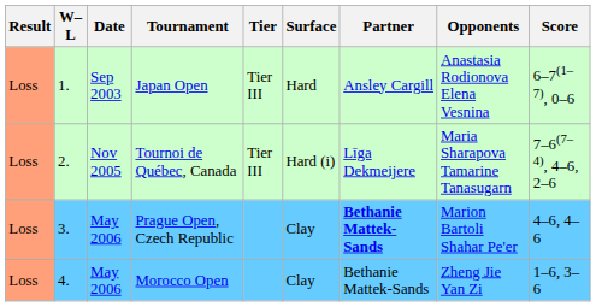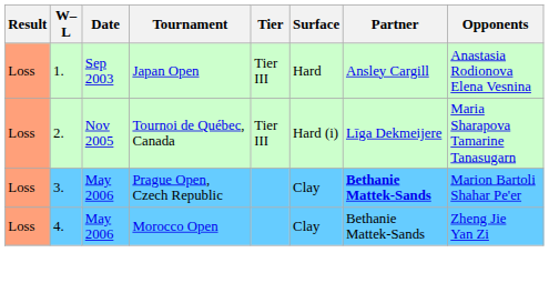 <table class="sortable wikitable">
 <tr>
 <th>Result</th>
 <th>W–L</th>
 <th>Date</th>
 <th>Tournament</th>
 <th>Tier</th>
 <th>Surface</th>
 <th>Partner</th>
 <th>Opponents</th>
-<th class="unsortable">Score</th>
 </tr>
 <tr bgcolor=CCFFCC>
 <td bgcolor=ffa07a>Loss</td>
 <td>1.</td>
 <td><a href='#'>Sep 2003</a></td>
 <td><a href='#'>Japan Open</a></td>
 <td>Tier III</td>
 <td>Hard</td>
 <td> <a href='#'>Ansley Cargill</a></td>
 <td> <a href='#'>Anastasia Rodionova</a> <br>  <a href='#'>Elena Vesnina</a></td>
-<td>6–7<sup>(1–7)</sup>, 0–6</td>
 </tr>
 <tr bgcolor=CCFFCC>
 <td bgcolor=FFA07A>Loss</td>
 <td>2.</td>
 <td><a href='#'>Nov 2005</a></td>
 <td><a href='#'>Tournoi de Québec</a>, Canada</td>
 <td>Tier III</td>
 <td>Hard (i)</td>
 <td> <a href='#'>Līga Dekmeijere</a></td>
 <td> <a href='#'>Maria Sharapova</a> <br>  <a href='#'>Tamarine Tanasugarn</a></td>
-<td>7–6<sup>(7–4)</sup>, 4–6, 2–6</td>
 </tr>
 <tr bgcolor=66CCFF>
 <td bgcolor=FFA07A>Loss</td>
 <td>3.</td>
 <td><a href='#'>May 2006</a></td>
 <td><a href='#'>Prague Open</a>, Czech Republic</td>
 <td></td>
 <td>Clay</td>
 <td><strong> <a href='#'>Bethanie Mattek-Sands</a></strong></td>
 <td> <a href='#'>Marion Bartoli</a> <br>  <a href='#'>Shahar Pe'er</a></td>
-<td>4–6, 4–6</td>
 </tr>
 <tr bgcolor=66CCFF>
 <td bgcolor=FFA07A>Loss</td>
 <td>4.</td>
 <td><a href='#'>May 2006</a></td>
 <td><a href='#'>Morocco Open</a></td>
 <td></td>
 <td>Clay</td>
 <td> Bethanie Mattek-Sands</td>
 <td> <a href='#'>Zheng Jie</a> <br>  <a href='#'>Yan Zi</a></td>
-<td>1–6, 3–6</td>
 </tr>
 </table>
